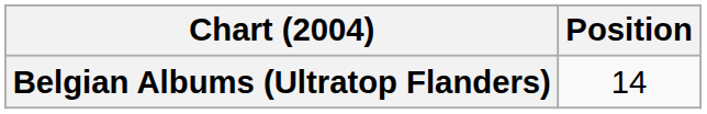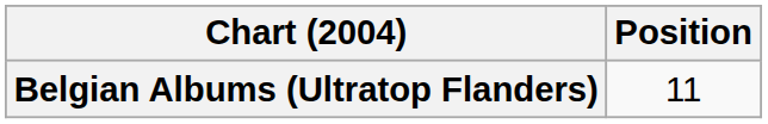 <table class="wikitable plainrowheaders" style="text-align:center">
 <tr>
 <th scope="col">Chart (2004)</th>
 <th scope="col">Position</th>
 </tr>
 <tr>
 <th scope="row">Belgian Albums (Ultratop Flanders)</th>
-<td>14</td>
+<td>11</td>
 </tr>
 </table>
